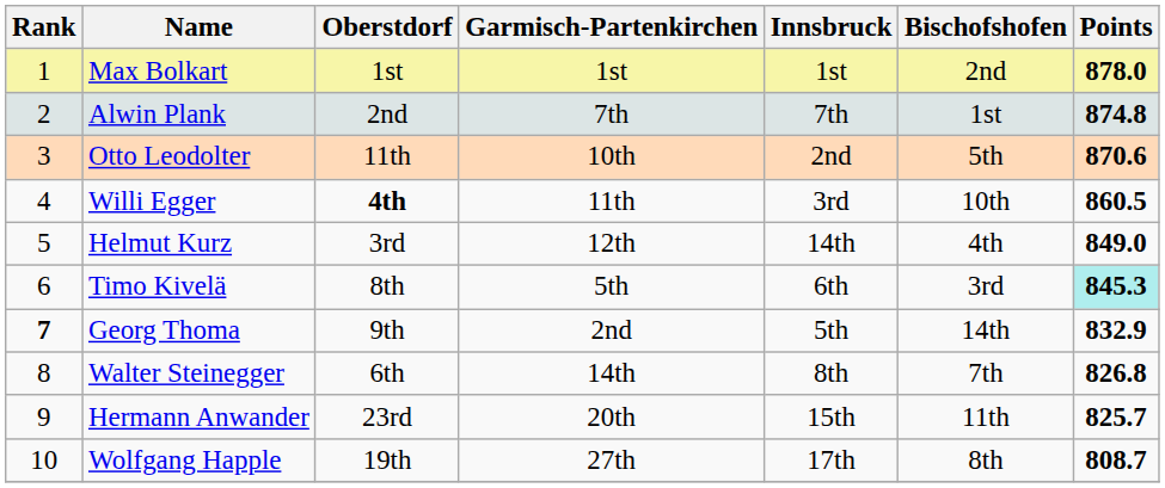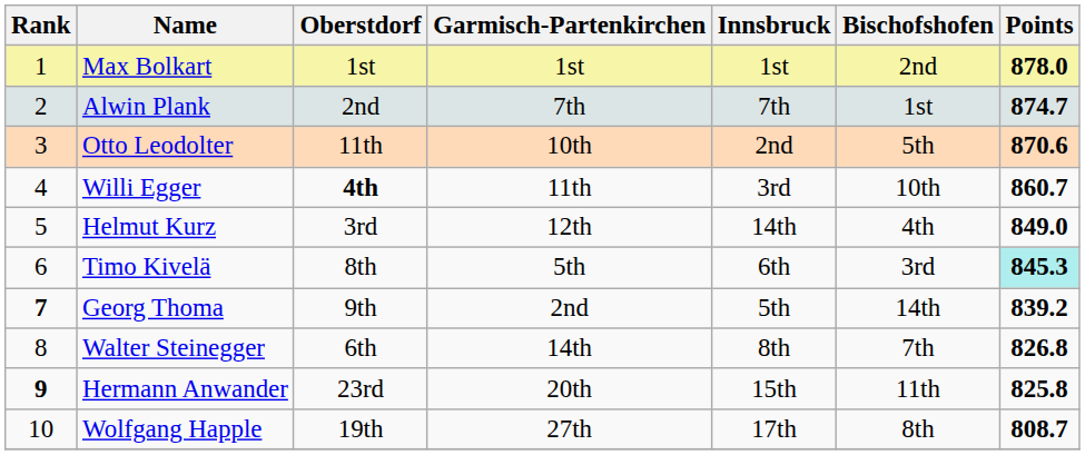 <table class="wikitable sortable">
 <tr>
 <th align=Center>Rank</th>
 <th>Name</th>
 <th>Oberstdorf</th>
 <th>Garmisch-Partenkirchen</th>
 <th>Innsbruck</th>
 <th>Bischofshofen</th>
 <th>Points</th>
 </tr>
 <tr style="background:#F7F6A8">
 <td align=center>1</td>
 <td> <a href='#'>Max Bolkart</a></td>
 <td align=center>1st</td>
 <td align=center>1st</td>
 <td align=center>1st</td>
 <td align=center>2nd</td>
 <td align=center><strong>878.0</strong></td>
 </tr>
 <tr style="background: #DCE5E5;">
 <td align=center>2</td>
 <td> <a href='#'>Alwin Plank</a></td>
 <td align=center>2nd</td>
 <td align=center>7th</td>
 <td align=center>7th</td>
 <td align=center>1st</td>
-<td align=center><strong>874.8</strong></td>
+<td align=center><strong>874.7</strong></td>
 </tr>
 <tr style="background: #FFDAB9;">
 <td align=center>3</td>
 <td> <a href='#'>Otto Leodolter</a></td>
 <td align=center>11th</td>
 <td align=center>10th</td>
 <td align=center>2nd</td>
 <td align=center>5th</td>
 <td align=center><strong>870.6</strong></td>
 </tr>
 <tr>
 <td align=center>4</td>
 <td> <a href='#'>Willi Egger</a></td>
 <td align=center><strong>4th</strong></td>
 <td align=center>11th</td>
 <td align=center>3rd</td>
 <td align=center>10th</td>
-<td align=center><strong>860.5</strong></td>
+<td align=center><strong>860.7</strong></td>
 </tr>
 <tr>
 <td align=center>5</td>
 <td> <a href='#'>Helmut Kurz</a></td>
 <td align=center>3rd</td>
 <td align=center>12th</td>
 <td align=center>14th</td>
 <td align=center>4th</td>
 <td align=center><strong>849.0</strong></td>
 </tr>
 <tr>
 <td align=center>6</td>
 <td> <a href='#'>Timo Kivelä</a></td>
 <td align=center>8th</td>
 <td align=center>5th</td>
 <td align=center>6th</td>
 <td align=center>3rd</td>
 <td align=center style="background: paleturquoise;"><strong>845.3</strong></td>
 </tr>
 <tr>
 <td align=center><strong>7</strong></td>
 <td> <a href='#'>Georg Thoma</a></td>
 <td align=center>9th</td>
 <td align=center>2nd</td>
 <td align=center>5th</td>
 <td align=center>14th</td>
-<td align=center><strong>832.9</strong></td>
+<td align=center><strong>839.2</strong></td>
 </tr>
 <tr>
 <td align=center>8</td>
 <td> <a href='#'>Walter Steinegger</a></td>
 <td align=center>6th</td>
 <td align=center>14th</td>
 <td align=center>8th</td>
 <td align=center>7th</td>
 <td align=center><strong>826.8</strong></td>
 </tr>
 <tr>
-<td align=center>9</td>
+<td align=center><strong>9</strong></td>
 <td> <a href='#'>Hermann Anwander</a></td>
 <td align=center>23rd</td>
 <td align=center>20th</td>
 <td align=center>15th</td>
 <td align=center>11th</td>
-<td align=center><strong>825.7</strong></td>
+<td align=center><strong>825.8</strong></td>
 </tr>
 <tr>
 <td align=center>10</td>
 <td> <a href='#'>Wolfgang Happle</a></td>
 <td align=center>19th</td>
 <td align=center>27th</td>
 <td align=center>17th</td>
 <td align=center>8th</td>
 <td align=center><strong>808.7</strong></td>
 </tr>
 <tr>
 </tr>
 </table>
